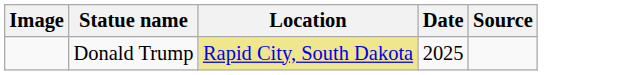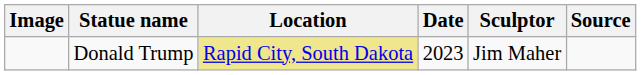 <table class="wikitable sortable">
 <tr>
 <th scope="col" class="unsortable">Image</th>
 <th scope="col">Statue name</th>
 <th scope="col">Location</th>
 <th scope="col">Date</th>
+<th scope="col">Sculptor</th>
 <th scope="col" class="unsortable">Source</th>
 </tr>
 <tr>
 <td></td>
 <td>Donald Trump</td>
 <td style="background: khaki;"><a href='#'>Rapid City, South Dakota</a></td>
-<td>2025</td>
+<td>2023</td>
+<td>Jim Maher</td>
 <td></td>
 </tr>
 </table>
